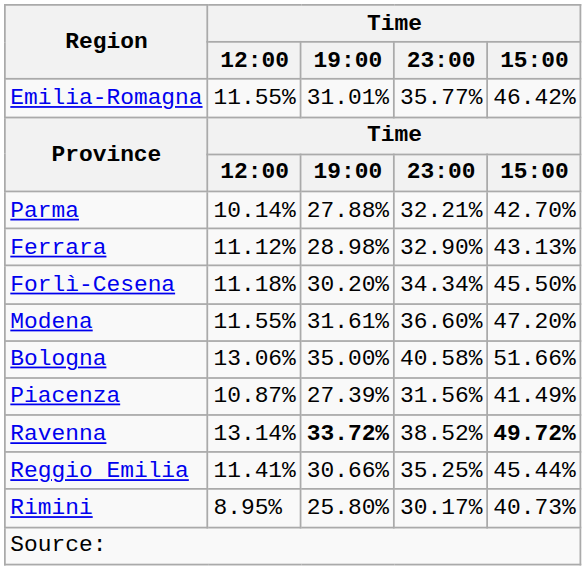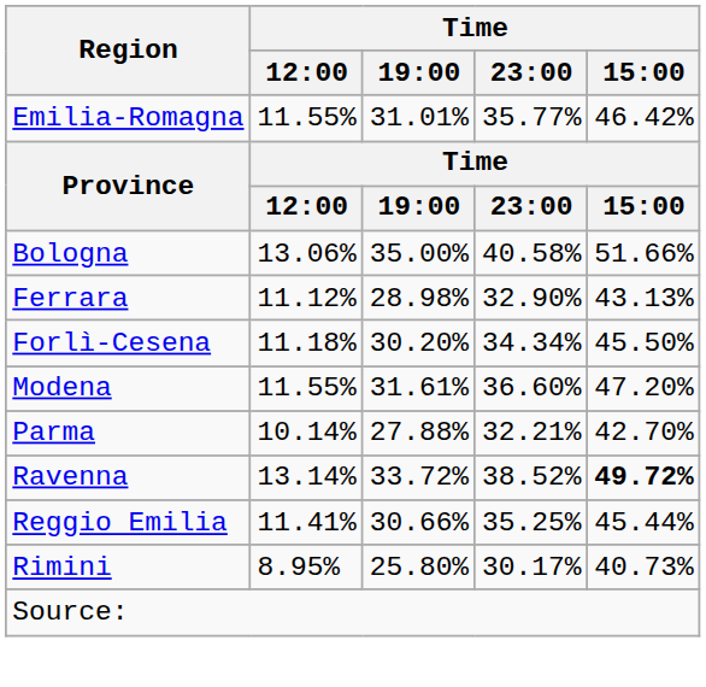 <table class="wikitable" style=text-align:left>
 <tr>
 <th rowspan=2>Region</th>
 <th colspan=4>Time</th>
 </tr>
 <tr>
 <th>12:00</th>
 <th>19:00</th>
 <th>23:00</th>
 <th>15:00</th>
 </tr>
 <tr>
 <td><a href='#'>Emilia-Romagna</a></td>
 <td>11.55%</td>
 <td>31.01%</td>
 <td>35.77%</td>
 <td>46.42%</td>
 </tr>
 <tr>
 <th rowspan="2">Province</th>
 <th colspan="4">Time</th>
 </tr>
 <tr>
 <th>12:00</th>
 <th>19:00</th>
 <th>23:00</th>
 <th>15:00</th>
 </tr>
 <tr>
-<td><a href='#'>Parma</a></td>
-<td>10.14%</td>
-<td>27.88%</td>
-<td>32.21%</td>
-<td>42.70%</td>
+<td><a href='#'>Bologna</a></td>
+<td>13.06%</td>
+<td>35.00%</td>
+<td>40.58%</td>
+<td>51.66%</td>
 </tr>
 <tr>
 <td><a href='#'>Ferrara</a></td>
 <td>11.12%</td>
 <td>28.98%</td>
 <td>32.90%</td>
 <td>43.13%</td>
 </tr>
 <tr>
 <td><a href='#'>Forlì-Cesena</a></td>
 <td>11.18%</td>
 <td>30.20%</td>
 <td>34.34%</td>
 <td>45.50%</td>
 </tr>
 <tr>
 <td><a href='#'>Modena</a></td>
 <td>11.55%</td>
 <td>31.61%</td>
 <td>36.60%</td>
 <td>47.20%</td>
 </tr>
 <tr>
-<td><a href='#'>Bologna</a></td>
-<td>13.06%</td>
-<td>35.00%</td>
-<td>40.58%</td>
-<td>51.66%</td>
-</tr>
-<tr>
-<td><a href='#'>Piacenza</a></td>
-<td>10.87%</td>
-<td>27.39%</td>
-<td>31.56%</td>
-<td>41.49%</td>
+<td><a href='#'>Parma</a></td>
+<td>10.14%</td>
+<td>27.88%</td>
+<td>32.21%</td>
+<td>42.70%</td>
 </tr>
 <tr>
 <td><a href='#'>Ravenna</a></td>
 <td>13.14%</td>
-<td><strong>33.72%</strong></td>
+<td>33.72%</td>
 <td>38.52%</td>
 <td><strong>49.72%</strong></td>
 </tr>
 <tr>
 <td><a href='#'>Reggio Emilia</a></td>
 <td>11.41%</td>
 <td>30.66%</td>
 <td>35.25%</td>
 <td>45.44%</td>
 </tr>
 <tr>
 <td><a href='#'>Rimini</a></td>
 <td>8.95%</td>
 <td>25.80%</td>
 <td>30.17%</td>
 <td>40.73%</td>
 </tr>
 <tr>
 <td colspan=5>Source: </td>
 </tr>
 </table>
